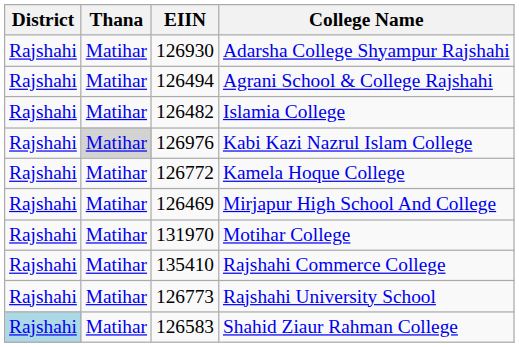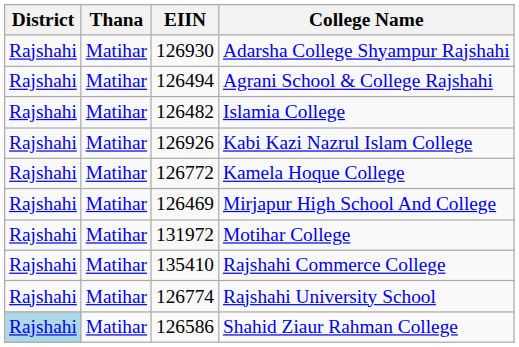 <table class="wikitable">
 <tr>
 <th style="text-align: center;">District</th>
 <th style="text-align: center;">Thana</th>
 <th style="text-align: center;">EIIN</th>
 <th style="text-align: center;">College Name</th>
 </tr>
 <tr>
 <td style="text-align: center;"><a href='#'>Rajshahi</a></td>
 <td style="text-align: center;"><a href='#'>Matihar</a></td>
 <td style="text-align: center;">126930</td>
 <td><a href='#'>Adarsha College Shyampur Rajshahi</a></td>
 </tr>
 <tr>
 <td style="text-align: center;"><a href='#'>Rajshahi</a></td>
 <td style="text-align: center;"><a href='#'>Matihar</a></td>
 <td style="text-align: center;">126494</td>
 <td><a href='#'>Agrani School & College Rajshahi</a></td>
 </tr>
 <tr>
 <td style="text-align: center;"><a href='#'>Rajshahi</a></td>
 <td style="text-align: center;"><a href='#'>Matihar</a></td>
 <td style="text-align: center;">126482</td>
 <td><a href='#'>Islamia College</a></td>
 </tr>
 <tr>
 <td style="text-align: center;"><a href='#'>Rajshahi</a></td>
-<td style="background: lightgrey; text-align: center;"><a href='#'>Matihar</a></td>
-<td style="text-align: center;">126976</td>
+<td style="text-align: center;"><a href='#'>Matihar</a></td>
+<td style="text-align: center;">126926</td>
 <td><a href='#'>Kabi Kazi Nazrul Islam College</a></td>
 </tr>
 <tr>
 <td style="text-align: center;"><a href='#'>Rajshahi</a></td>
 <td style="text-align: center;"><a href='#'>Matihar</a></td>
 <td style="text-align: center;">126772</td>
 <td><a href='#'>Kamela Hoque College</a></td>
 </tr>
 <tr>
 <td style="text-align: center;"><a href='#'>Rajshahi</a></td>
 <td style="text-align: center;"><a href='#'>Matihar</a></td>
 <td style="text-align: center;">126469</td>
 <td><a href='#'>Mirjapur High School And College</a></td>
 </tr>
 <tr>
 <td style="text-align: center;"><a href='#'>Rajshahi</a></td>
 <td style="text-align: center;"><a href='#'>Matihar</a></td>
-<td style="text-align: center;">131970</td>
+<td style="text-align: center;">131972</td>
 <td><a href='#'>Motihar College</a></td>
 </tr>
 <tr>
 <td style="text-align: center;"><a href='#'>Rajshahi</a></td>
 <td style="text-align: center;"><a href='#'>Matihar</a></td>
 <td style="text-align: center;">135410</td>
 <td><a href='#'>Rajshahi Commerce College</a></td>
 </tr>
 <tr>
 <td style="text-align: center;"><a href='#'>Rajshahi</a></td>
 <td style="text-align: center;"><a href='#'>Matihar</a></td>
-<td style="text-align: center;">126773</td>
+<td style="text-align: center;">126774</td>
 <td><a href='#'>Rajshahi University School</a></td>
 </tr>
 <tr>
 <td style="background: lightblue; text-align: center;"><a href='#'>Rajshahi</a></td>
 <td style="text-align: center;"><a href='#'>Matihar</a></td>
-<td style="text-align: center;">126583</td>
+<td style="text-align: center;">126586</td>
 <td><a href='#'>Shahid Ziaur Rahman College</a></td>
 </tr>
 </table>
